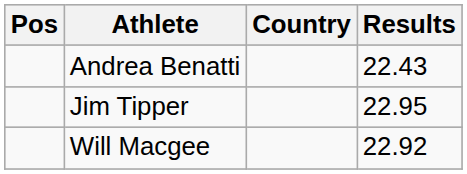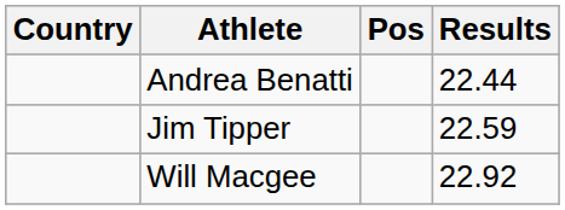 <table class="wikitable wikble">
 <tr>
+<th>Country</th>
+<th>Athlete</th>
 <th>Pos</th>
-<th>Athlete</th>
-<th>Country</th>
 <th>Results</th>
 </tr>
 <tr>
+<td></td>
+<td>Andrea Benatti</td>
 <td align="center"></td>
-<td>Andrea Benatti</td>
-<td></td>
-<td>22.43</td>
+<td>22.44</td>
 </tr>
 <tr>
+<td></td>
+<td>Jim Tipper</td>
 <td align="center"></td>
-<td>Jim Tipper</td>
-<td></td>
-<td>22.95</td>
+<td>22.59</td>
 </tr>
 <tr>
+<td></td>
+<td>Will Macgee</td>
 <td align="center"></td>
-<td>Will Macgee</td>
-<td></td>
 <td>22.92</td>
 </tr>
 </table>
